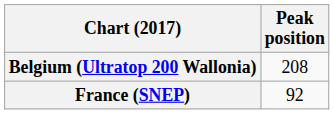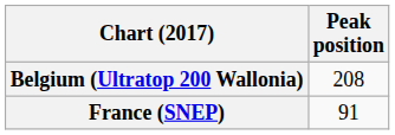 <table class="wikitable sortable plainrowheaders" style="text-align:center">
 <tr>
 <th scope="col">Chart (2017)</th>
 <th scope="col">Peak<br> position</th>
 </tr>
 <tr>
 <th scope="row">Belgium (<a href='#'>Ultratop 200</a> Wallonia)</th>
 <td>208</td>
 </tr>
 <tr>
 <th scope="row">France (<a href='#'>SNEP</a>)</th>
-<td>92</td>
+<td>91</td>
 </tr>
 </table>
